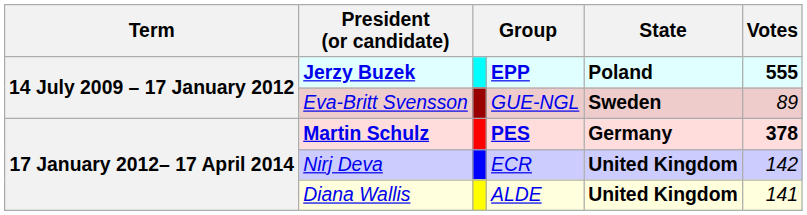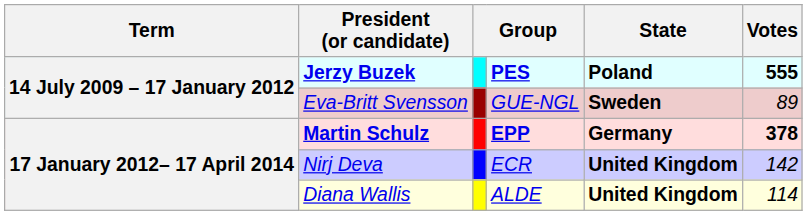 <table class="wikitable">
 <tr>
 <th>Term</th>
 <th>President<br>(or candidate)</th>
 <th colspan=2>Group</th>
 <th>State</th>
 <th>Votes</th>
 </tr>
 <tr bgcolor=lightcyan>
 <th rowspan=2>14 July 2009 – 17 January 2012</th>
 <td><strong><a href='#'>Jerzy Buzek</a></strong></td>
 <td bgcolor=cyan> </td>
-<td><strong><a href='#'>EPP</a></strong></td>
+<td><strong><a href='#'>PES</a></strong></td>
 <td><strong> Poland</strong></td>
 <td align=right><strong>555</strong></td>
 </tr>
 <tr bgcolor=#EECCCC>
 <td><em><a href='#'>Eva-Britt Svensson</a></em></td>
 <td bgcolor=#990000> </td>
 <td><em><a href='#'>GUE-NGL</a></em></td>
 <td><strong> Sweden</strong></td>
 <td align=right><em>89</em></td>
 </tr>
 <tr bgcolor=#FFDDDD>
 <th rowspan=3>17 January 2012– 17 April 2014</th>
 <td><strong><a href='#'>Martin Schulz</a></strong></td>
 <td bgcolor=#FF0000> </td>
-<td><strong><a href='#'>PES</a></strong></td>
+<td><strong><a href='#'>EPP</a></strong></td>
 <td><strong> Germany</strong></td>
 <td align=right><strong>378</strong></td>
 </tr>
 <tr bgcolor=#CCCCFF>
 <td><em><a href='#'>Nirj Deva</a></em></td>
 <td bgcolor=#0000FF> </td>
 <td><em><a href='#'>ECR</a></em></td>
 <td><strong> United Kingdom</strong></td>
 <td align=right><em>142</em></td>
 </tr>
 <tr bgcolor=#FFFFDD>
 <td><em><a href='#'>Diana Wallis</a></em></td>
 <td bgcolor=#FFFF00> </td>
 <td><em><a href='#'>ALDE</a></em></td>
 <td><strong> United Kingdom</strong></td>
-<td align=right><em>141</em></td>
+<td align=right><em>114</em></td>
 </tr>
 </table>
